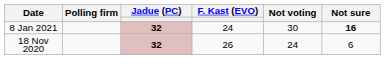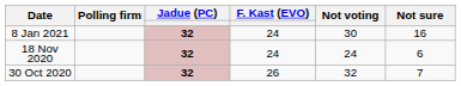 <table class="wikitable sortable mw-collapsible mw-collapsed" style=text-align:center;font-size:90%;line-height:12px>
 <tr>
 <th rowspan=2 width=80px>Date</th>
 <th rowspan=2 width=80px>Polling firm</th>
 <th width=100px><a href='#'>Jadue</a> (<a href='#'>PC</a>)</th>
 <th width=100px><a href='#'>F. Kast</a> (<a href='#'>EVO</a>)</th>
 <th width=80px rowspan=2>Not voting</th>
 <th width=80px rowspan=2>Not sure</th>
 </tr>
 <tr>
 <th style=background:></th>
 <th style=background:></th>
 </tr>
 <tr>
 <td>8 Jan 2021</td>
 <td></td>
 <td style="background:#E2BFBF;"><strong>32</strong></td>
 <td>24</td>
 <td>30</td>
-<td><strong>16</strong></td>
+<td>16</td>
 </tr>
 <tr>
 <td>18 Nov 2020</td>
 <td></td>
 <td style="background:#E2BFBF;"><strong>32</strong></td>
-<td>26</td>
+<td>24</td>
 <td>24</td>
 <td>6</td>
 </tr>
+<tr>
+<td>30 Oct 2020</td>
+<td></td>
+<td style="background:#E2BFBF;"><strong>32</strong></td>
+<td>26</td>
+<td>32</td>
+<td>7</td>
+</tr>
 </table>
